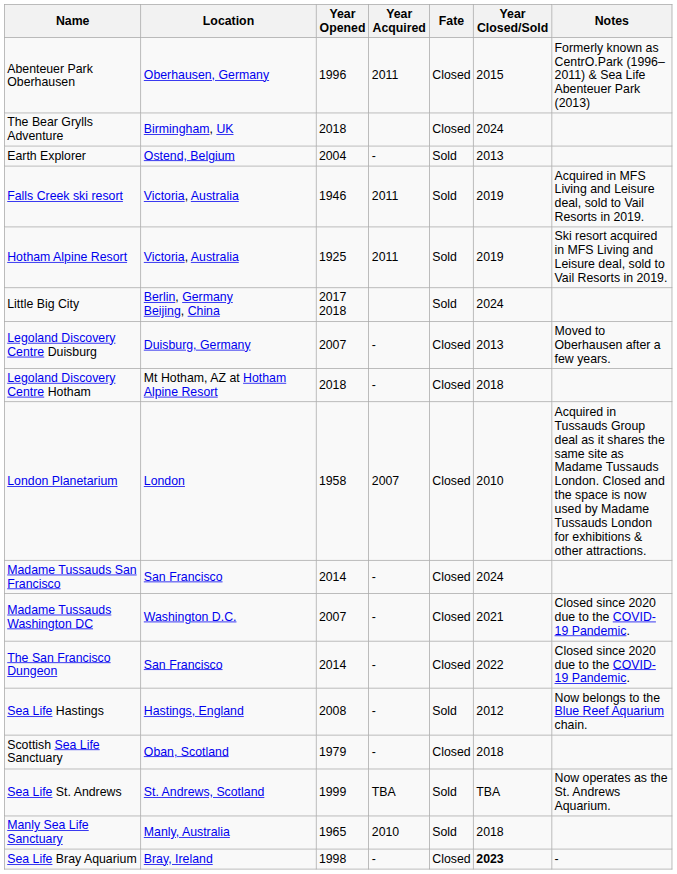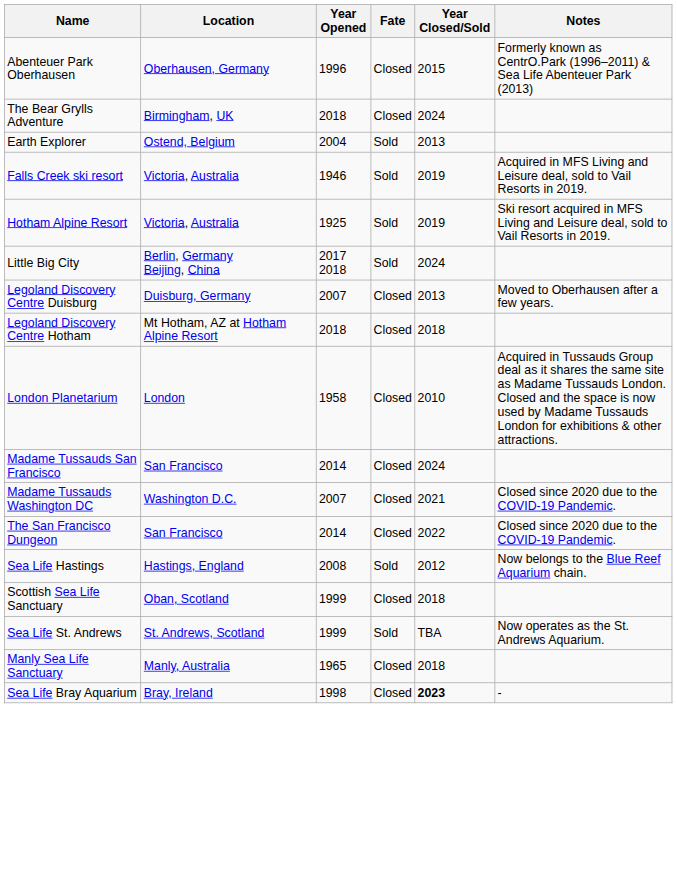 <table class="wikitable sortable">
 <tr>
 <th style="width:170px;">Name</th>
 <th style="width:220px;">Location</th>
 <th>Year Opened</th>
-<th>Year Acquired</th>
 <th>Fate</th>
 <th>Year Closed/Sold</th>
 <th>Notes</th>
 </tr>
 <tr>
 <td>Abenteuer Park Oberhausen</td>
 <td> <a href='#'>Oberhausen, Germany</a></td>
 <td>1996</td>
-<td>2011</td>
 <td>Closed</td>
 <td>2015</td>
 <td>Formerly known as CentrO.Park (1996–2011) & Sea Life Abenteuer Park (2013)</td>
 </tr>
 <tr>
 <td>The Bear Grylls Adventure</td>
 <td> <a href='#'>Birmingham</a>, <a href='#'>UK</a></td>
 <td>2018</td>
-<td></td>
 <td>Closed</td>
 <td>2024</td>
 <td></td>
 </tr>
 <tr>
 <td>Earth Explorer</td>
 <td> <a href='#'>Ostend, Belgium</a></td>
 <td>2004</td>
-<td>-</td>
 <td>Sold</td>
 <td>2013</td>
 <td></td>
 </tr>
 <tr>
 <td><a href='#'>Falls Creek ski resort</a></td>
 <td> <a href='#'>Victoria</a>, <a href='#'>Australia</a></td>
 <td>1946</td>
-<td>2011</td>
 <td>Sold</td>
 <td>2019</td>
 <td>Acquired in MFS Living and Leisure deal, sold to Vail Resorts in 2019.</td>
 </tr>
 <tr>
 <td><a href='#'>Hotham Alpine Resort</a></td>
 <td> <a href='#'>Victoria</a>, <a href='#'>Australia</a></td>
 <td>1925</td>
-<td>2011</td>
 <td>Sold</td>
 <td>2019</td>
 <td>Ski resort acquired in MFS Living and Leisure deal, sold to Vail Resorts in 2019.</td>
 </tr>
 <tr>
 <td>Little Big City</td>
 <td> <a href='#'>Berlin</a>, <a href='#'>Germany</a><br> <a href='#'>Beijing</a>, <a href='#'>China</a></td>
 <td>2017<br>2018</td>
-<td></td>
 <td>Sold</td>
 <td>2024</td>
 <td></td>
 </tr>
 <tr>
 <td><a href='#'>Legoland Discovery Centre</a> Duisburg</td>
 <td> <a href='#'>Duisburg, Germany</a></td>
 <td>2007</td>
-<td>-</td>
 <td>Closed</td>
 <td>2013</td>
 <td>Moved to Oberhausen after a few years.</td>
 </tr>
 <tr>
 <td><a href='#'>Legoland Discovery Centre</a> Hotham</td>
 <td> Mt Hotham, AZ at <a href='#'>Hotham Alpine Resort</a></td>
 <td>2018</td>
-<td>-</td>
 <td>Closed</td>
 <td>2018</td>
 <td></td>
 </tr>
 <tr>
 <td><a href='#'>London Planetarium</a></td>
 <td> <a href='#'>London</a></td>
 <td>1958</td>
-<td>2007</td>
 <td>Closed</td>
 <td>2010</td>
 <td>Acquired in Tussauds Group deal as it shares the same site as Madame Tussauds London. Closed and the space is now used by Madame Tussauds London for exhibitions & other attractions.</td>
 </tr>
 <tr>
 <td><a href='#'>Madame Tussauds San Francisco</a></td>
 <td> <a href='#'>San Francisco</a></td>
 <td>2014</td>
-<td>-</td>
 <td>Closed</td>
 <td>2024</td>
 <td></td>
 </tr>
 <tr>
 <td><a href='#'>Madame Tussauds Washington DC</a></td>
 <td> <a href='#'>Washington D.C.</a></td>
 <td>2007</td>
-<td>-</td>
 <td>Closed</td>
 <td>2021</td>
 <td>Closed since 2020 due to the <a href='#'>COVID-19 Pandemic</a>.</td>
 </tr>
 <tr>
 <td><a href='#'>The San Francisco Dungeon</a></td>
 <td> <a href='#'>San Francisco</a></td>
 <td>2014</td>
-<td>-</td>
 <td>Closed</td>
 <td>2022</td>
 <td>Closed since 2020 due to the <a href='#'>COVID-19 Pandemic</a>.</td>
 </tr>
 <tr>
 <td><a href='#'>Sea Life</a> Hastings</td>
 <td> <a href='#'>Hastings, England</a></td>
 <td>2008</td>
-<td>-</td>
 <td>Sold</td>
 <td>2012</td>
 <td>Now belongs to the <a href='#'>Blue Reef Aquarium</a> chain.</td>
 </tr>
 <tr>
 <td>Scottish <a href='#'>Sea Life</a> Sanctuary</td>
 <td> <a href='#'>Oban, Scotland</a></td>
-<td>1979</td>
-<td>-</td>
+<td>1999</td>
 <td>Closed</td>
 <td>2018</td>
 <td></td>
 </tr>
 <tr>
 <td><a href='#'>Sea Life</a> St. Andrews</td>
 <td> <a href='#'>St. Andrews, Scotland</a></td>
 <td>1999</td>
-<td>TBA</td>
 <td>Sold</td>
 <td>TBA</td>
 <td>Now operates as the St. Andrews Aquarium.</td>
 </tr>
 <tr>
 <td><a href='#'>Manly Sea Life Sanctuary</a></td>
 <td> <a href='#'>Manly, Australia</a></td>
 <td>1965</td>
-<td>2010</td>
-<td>Sold</td>
+<td>Closed</td>
 <td>2018</td>
 <td></td>
 </tr>
 <tr>
 <td><a href='#'>Sea Life</a> Bray Aquarium</td>
 <td> <a href='#'>Bray, Ireland</a></td>
 <td>1998</td>
-<td>-</td>
 <td>Closed</td>
 <td><strong>2023</strong></td>
 <td>-</td>
 </tr>
 </table>
